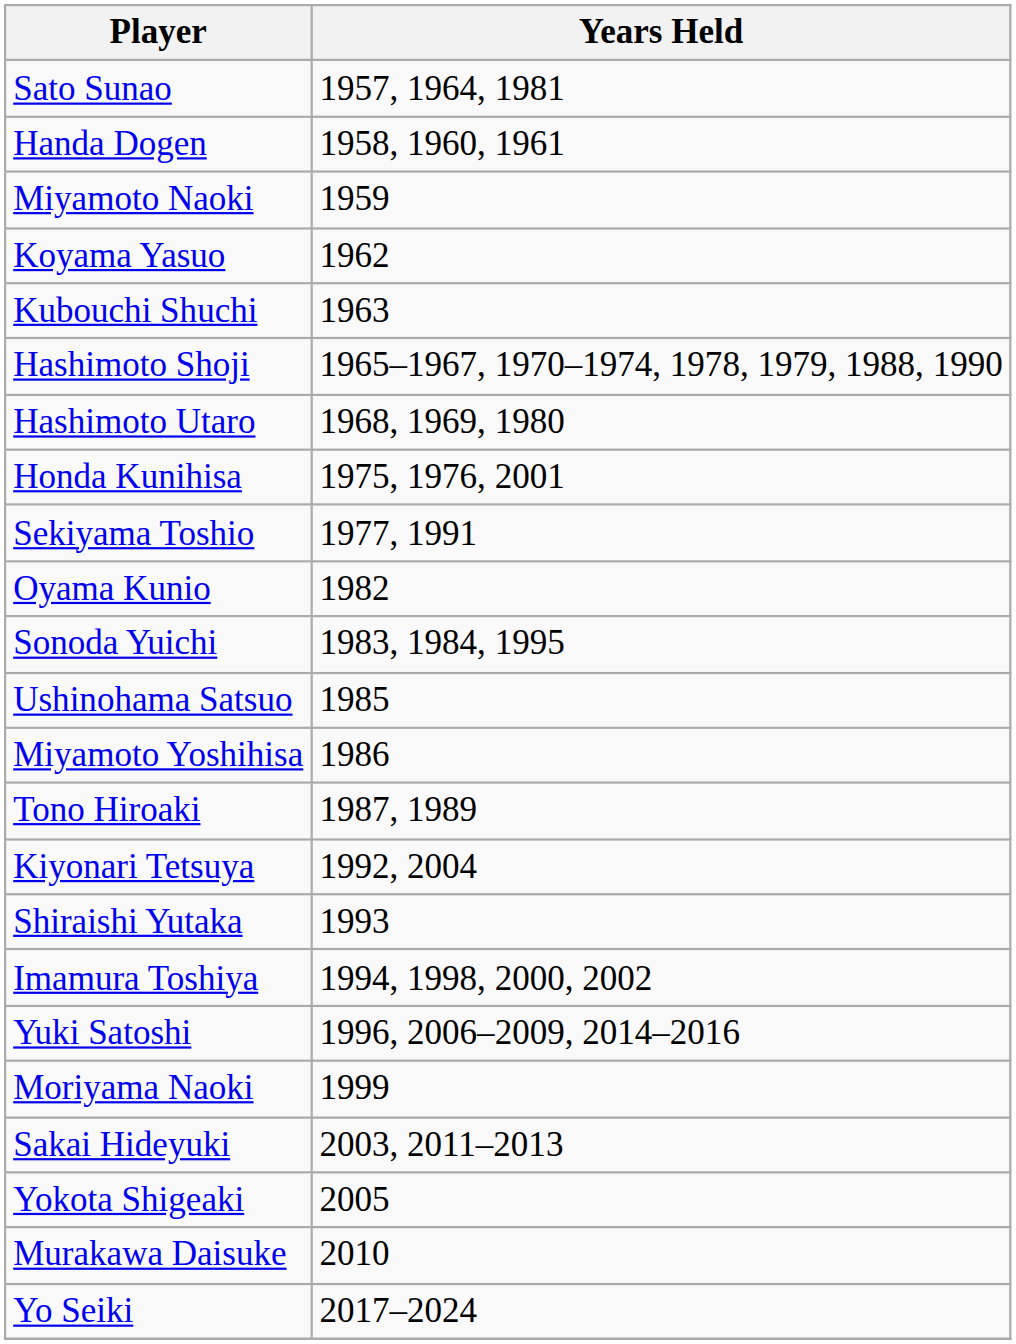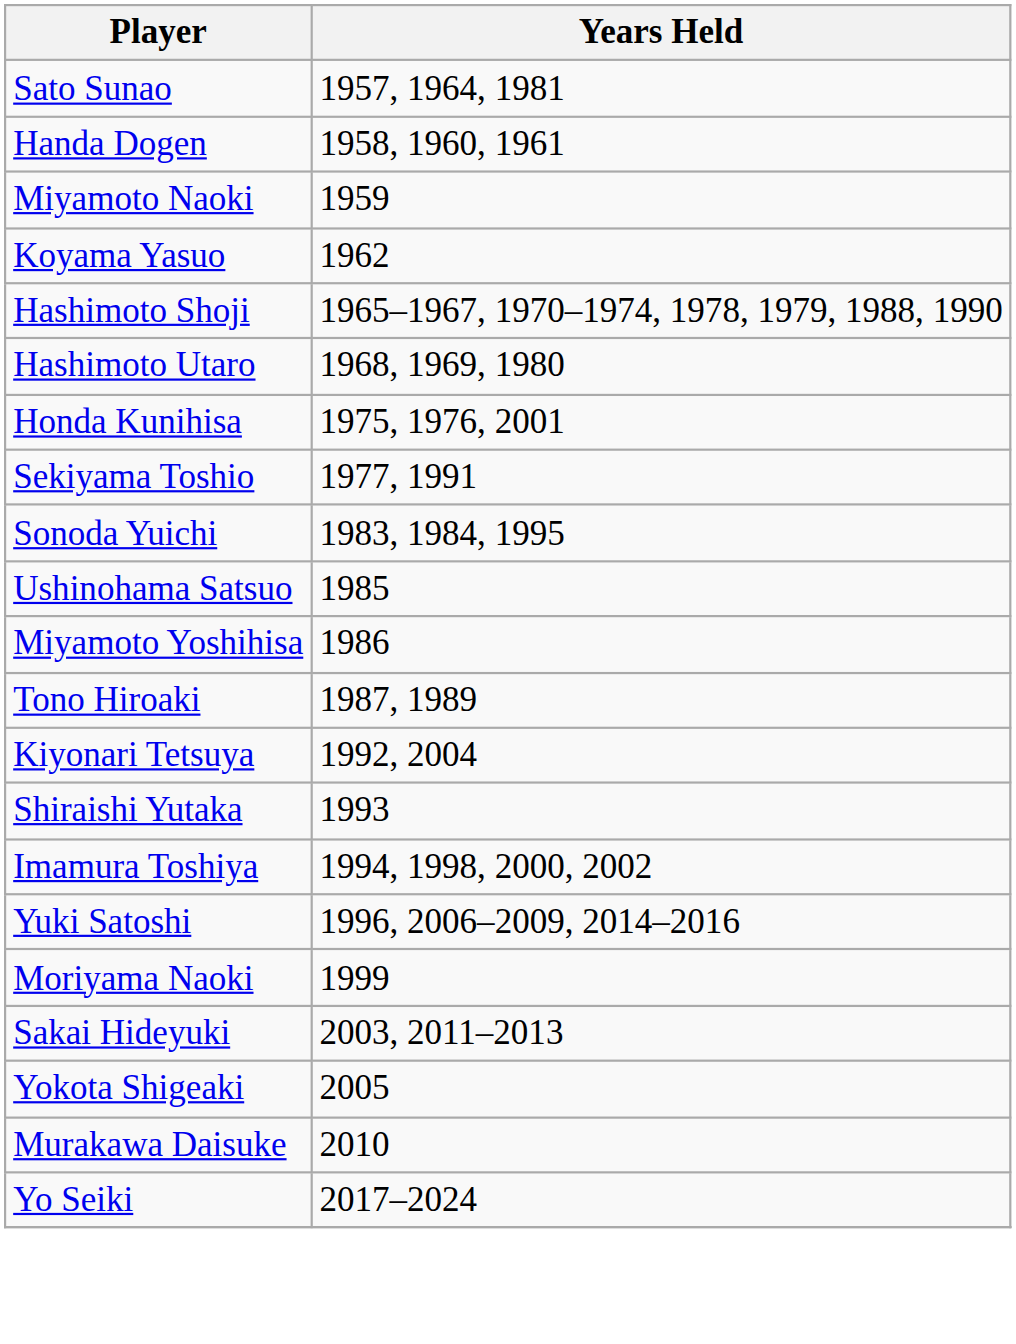 <table class="wikitable">
 <tr>
 <th>Player</th>
 <th>Years Held</th>
 </tr>
 <tr>
 <td><a href='#'>Sato Sunao</a></td>
 <td>1957, 1964, 1981</td>
 </tr>
 <tr>
 <td><a href='#'>Handa Dogen</a></td>
 <td>1958, 1960, 1961</td>
 </tr>
 <tr>
 <td><a href='#'>Miyamoto Naoki</a></td>
 <td>1959</td>
 </tr>
 <tr>
 <td><a href='#'>Koyama Yasuo</a></td>
 <td>1962</td>
 </tr>
 <tr>
-<td><a href='#'>Kubouchi Shuchi</a></td>
-<td>1963</td>
-</tr>
-<tr>
 <td><a href='#'>Hashimoto Shoji</a></td>
 <td>1965–1967, 1970–1974, 1978, 1979, 1988, 1990</td>
 </tr>
 <tr>
 <td><a href='#'>Hashimoto Utaro</a></td>
 <td>1968, 1969, 1980</td>
 </tr>
 <tr>
 <td><a href='#'>Honda Kunihisa</a></td>
 <td>1975, 1976, 2001</td>
 </tr>
 <tr>
 <td><a href='#'>Sekiyama Toshio</a></td>
 <td>1977, 1991</td>
-</tr>
-<tr>
-<td><a href='#'>Oyama Kunio</a></td>
-<td>1982</td>
 </tr>
 <tr>
 <td><a href='#'>Sonoda Yuichi</a></td>
 <td>1983, 1984, 1995</td>
 </tr>
 <tr>
 <td><a href='#'>Ushinohama Satsuo</a></td>
 <td>1985</td>
 </tr>
 <tr>
 <td><a href='#'>Miyamoto Yoshihisa</a></td>
 <td>1986</td>
 </tr>
 <tr>
 <td><a href='#'>Tono Hiroaki</a></td>
 <td>1987, 1989</td>
 </tr>
 <tr>
 <td><a href='#'>Kiyonari Tetsuya</a></td>
 <td>1992, 2004</td>
 </tr>
 <tr>
 <td><a href='#'>Shiraishi Yutaka</a></td>
 <td>1993</td>
 </tr>
 <tr>
 <td><a href='#'>Imamura Toshiya</a></td>
 <td>1994, 1998, 2000, 2002</td>
 </tr>
 <tr>
 <td><a href='#'>Yuki Satoshi</a></td>
 <td>1996, 2006–2009, 2014–2016</td>
 </tr>
 <tr>
 <td><a href='#'>Moriyama Naoki</a></td>
 <td>1999</td>
 </tr>
 <tr>
 <td><a href='#'>Sakai Hideyuki</a></td>
 <td>2003, 2011–2013</td>
 </tr>
 <tr>
 <td><a href='#'>Yokota Shigeaki</a></td>
 <td>2005</td>
 </tr>
 <tr>
 <td><a href='#'>Murakawa Daisuke</a></td>
 <td>2010</td>
 </tr>
 <tr>
 <td><a href='#'>Yo Seiki</a></td>
 <td>2017–2024</td>
 </tr>
 <tr>
 </tr>
 </table>
